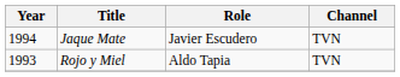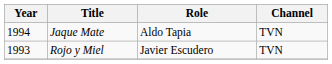 <table class=wikitable width=450px>
 <tr bgcolor="#CCCCCC" align="center">
 <th>Year</th>
 <th>Title</th>
 <th>Role</th>
 <th>Channel</th>
 </tr>
 <tr>
 <td>1994</td>
 <td><em>Jaque Mate</em></td>
-<td>Javier Escudero</td>
+<td>Aldo Tapia</td>
 <td>TVN</td>
 </tr>
 <tr>
 <td>1993</td>
 <td><em>Rojo y Miel</em></td>
-<td>Aldo Tapia</td>
+<td>Javier Escudero</td>
 <td>TVN</td>
 </tr>
 <tr>
 </tr>
 </table>
